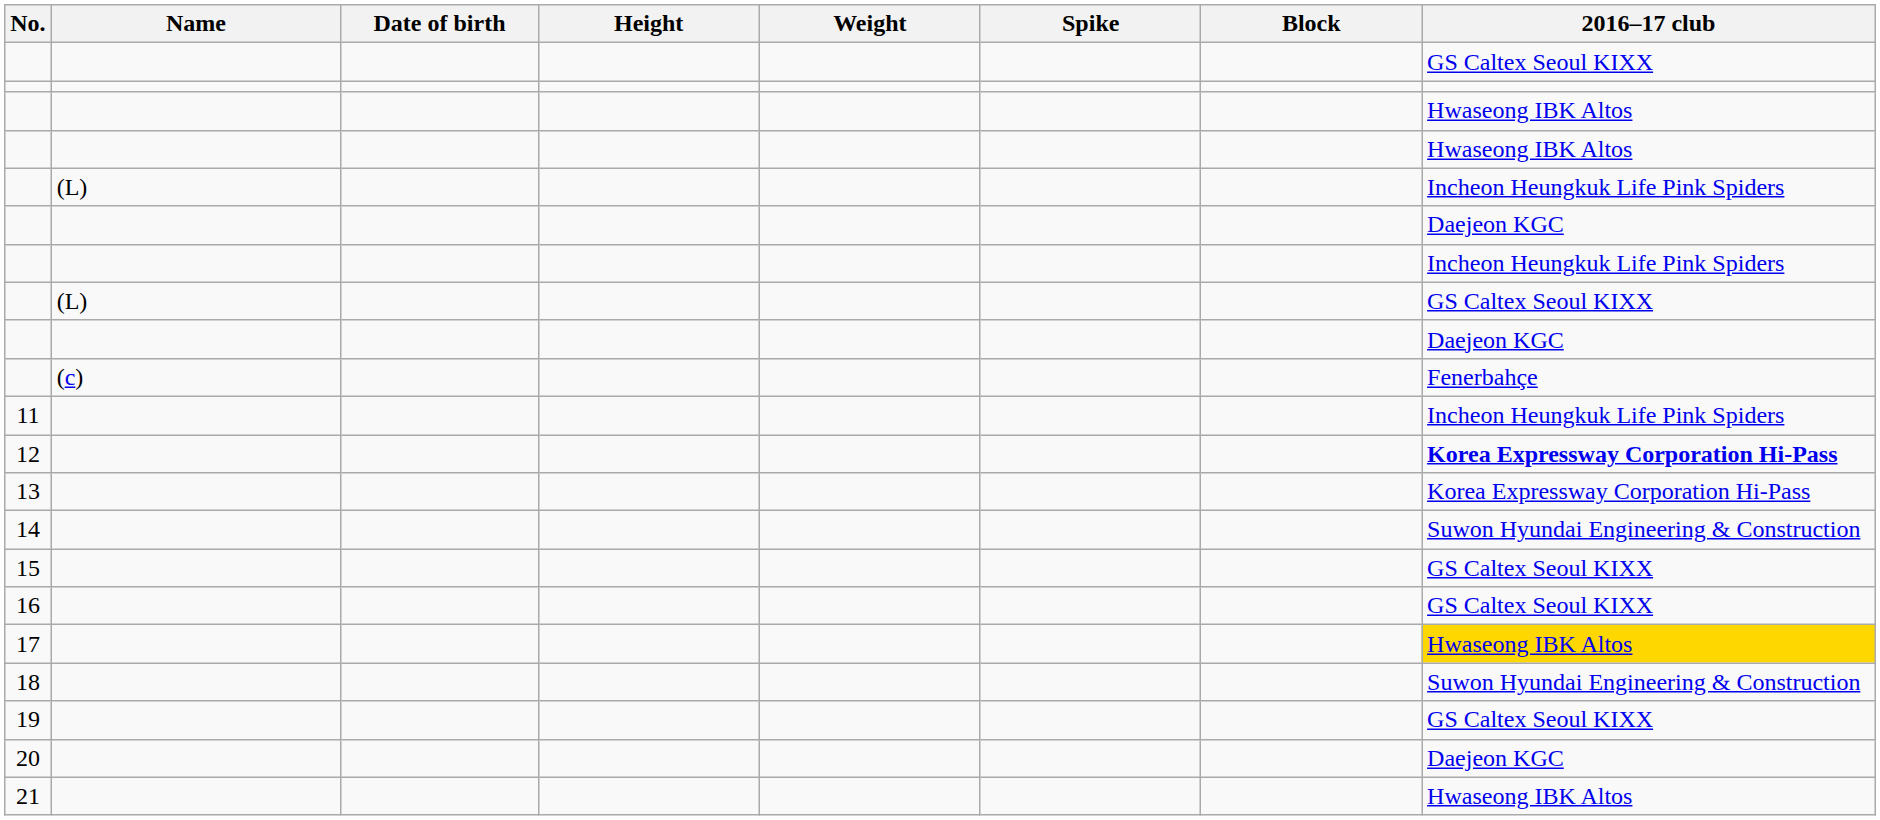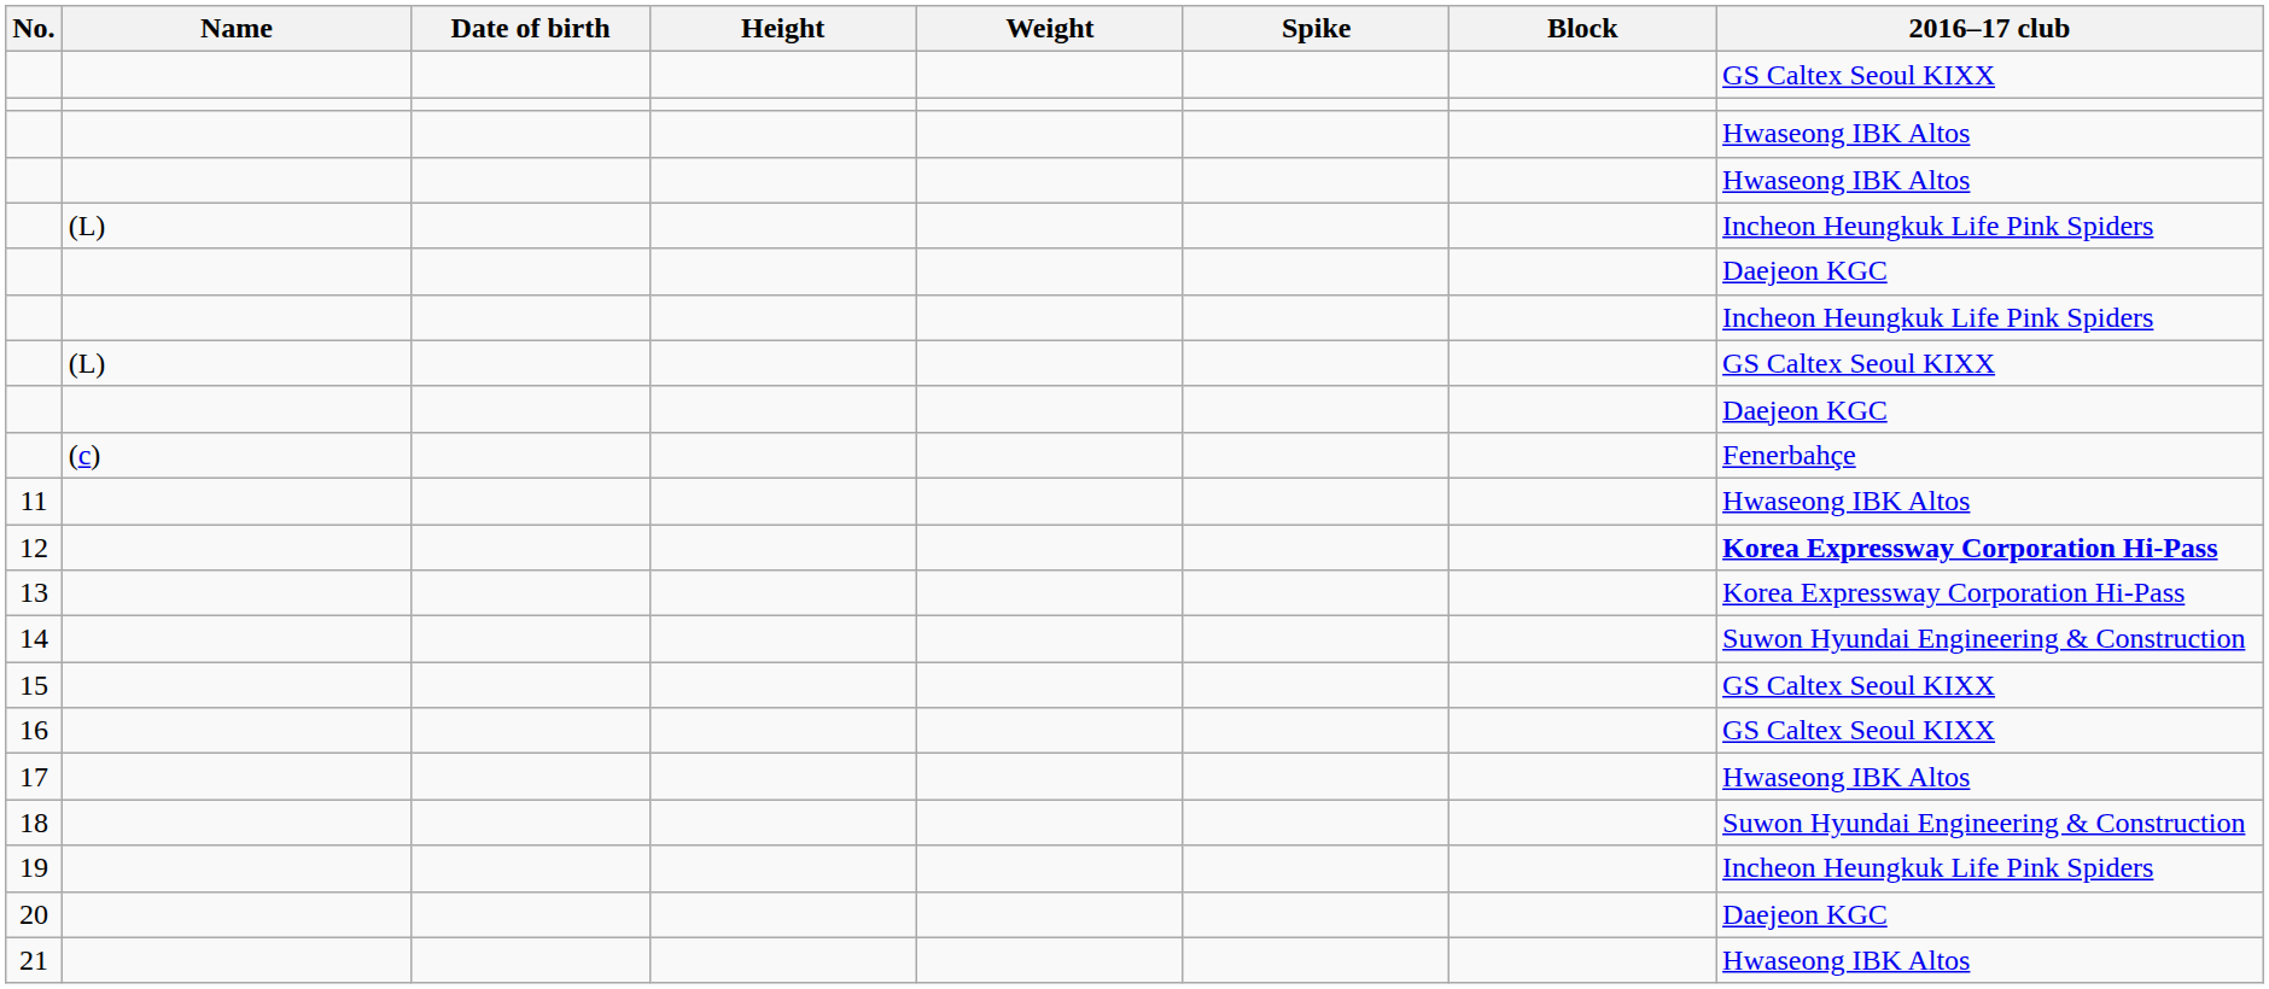 <table class="wikitable sortable" style="font-size:100%; text-align:center;">
 <tr>
 <th>No.</th>
 <th style="width:12em">Name</th>
 <th style="width:8em">Date of birth</th>
 <th style="width:9em">Height</th>
 <th style="width:9em">Weight</th>
 <th style="width:9em">Spike</th>
 <th style="width:9em">Block</th>
 <th style="width:19em">2016–17 club</th>
 </tr>
 <tr>
 <td></td>
 <td align=left></td>
 <td align=right></td>
 <td></td>
 <td></td>
 <td></td>
 <td></td>
 <td align=left> <a href='#'>GS Caltex Seoul KIXX</a></td>
 </tr>
 <tr>
 <td></td>
 <td align=left></td>
 <td align=right></td>
 <td></td>
 <td></td>
 <td></td>
 <td></td>
 <td align=left></td>
 </tr>
 <tr>
 <td></td>
 <td align=left></td>
 <td align=right></td>
 <td></td>
 <td></td>
 <td></td>
 <td></td>
 <td align=left> <a href='#'>Hwaseong IBK Altos</a></td>
 </tr>
 <tr>
 <td></td>
 <td align=left></td>
 <td align=right></td>
 <td></td>
 <td></td>
 <td></td>
 <td></td>
 <td align=left> <a href='#'>Hwaseong IBK Altos</a></td>
 </tr>
 <tr>
 <td></td>
 <td align=left> (L)</td>
 <td align=right></td>
 <td></td>
 <td></td>
 <td></td>
 <td></td>
 <td align=left> <a href='#'>Incheon Heungkuk Life Pink Spiders</a></td>
 </tr>
 <tr>
 <td></td>
 <td align=left></td>
 <td align=right></td>
 <td></td>
 <td></td>
 <td></td>
 <td></td>
 <td align=left> <a href='#'>Daejeon KGC</a></td>
 </tr>
 <tr>
 <td></td>
 <td align=left></td>
 <td align=right></td>
 <td></td>
 <td></td>
 <td></td>
 <td></td>
 <td align=left> <a href='#'>Incheon Heungkuk Life Pink Spiders</a></td>
 </tr>
 <tr>
 <td></td>
 <td align=left> (L)</td>
 <td align=right></td>
 <td></td>
 <td></td>
 <td></td>
 <td></td>
 <td align=left> <a href='#'>GS Caltex Seoul KIXX</a></td>
 </tr>
 <tr>
 <td></td>
 <td align=left></td>
 <td align=right></td>
 <td></td>
 <td></td>
 <td></td>
 <td></td>
 <td align=left> <a href='#'>Daejeon KGC</a></td>
 </tr>
 <tr>
 <td></td>
 <td align=left> (<a href='#'>c</a>)</td>
 <td align=right></td>
 <td></td>
 <td></td>
 <td></td>
 <td></td>
 <td align=left> <a href='#'>Fenerbahçe</a></td>
 </tr>
 <tr>
 <td>11</td>
 <td align=left></td>
 <td align=right></td>
 <td></td>
 <td></td>
 <td></td>
 <td></td>
-<td align=left> <a href='#'>Incheon Heungkuk Life Pink Spiders</a></td>
+<td align=left> <a href='#'>Hwaseong IBK Altos</a></td>
 </tr>
 <tr>
 <td>12</td>
 <td align=left></td>
 <td align=right></td>
 <td></td>
 <td></td>
 <td></td>
 <td></td>
 <td align=left><strong> <a href='#'>Korea Expressway Corporation Hi-Pass</a></strong></td>
 </tr>
 <tr>
 <td>13</td>
 <td align=left></td>
 <td align=right></td>
 <td></td>
 <td></td>
 <td></td>
 <td></td>
 <td align=left> <a href='#'>Korea Expressway Corporation Hi-Pass</a></td>
 </tr>
 <tr>
 <td>14</td>
 <td align=left></td>
 <td align=right></td>
 <td></td>
 <td></td>
 <td></td>
 <td></td>
 <td align=left> <a href='#'>Suwon Hyundai Engineering & Construction</a></td>
 </tr>
 <tr>
 <td>15</td>
 <td align=left></td>
 <td align=right></td>
 <td></td>
 <td></td>
 <td></td>
 <td></td>
 <td align=left> <a href='#'>GS Caltex Seoul KIXX</a></td>
 </tr>
 <tr>
 <td>16</td>
 <td align=left></td>
 <td align=right></td>
 <td></td>
 <td></td>
 <td></td>
 <td></td>
 <td align=left> <a href='#'>GS Caltex Seoul KIXX</a></td>
 </tr>
 <tr>
 <td>17</td>
 <td align=left></td>
 <td align=right></td>
 <td></td>
 <td></td>
 <td></td>
 <td></td>
-<td align=left style="background: gold;"> <a href='#'>Hwaseong IBK Altos</a></td>
+<td align=left> <a href='#'>Hwaseong IBK Altos</a></td>
 </tr>
 <tr>
 <td>18</td>
 <td align=left></td>
 <td align=right></td>
 <td></td>
 <td></td>
 <td></td>
 <td></td>
 <td align=left> <a href='#'>Suwon Hyundai Engineering & Construction</a></td>
 </tr>
 <tr>
 <td>19</td>
 <td align=left></td>
 <td align=right></td>
 <td></td>
 <td></td>
 <td></td>
 <td></td>
-<td align=left> <a href='#'>GS Caltex Seoul KIXX</a></td>
+<td align=left> <a href='#'>Incheon Heungkuk Life Pink Spiders</a></td>
 </tr>
 <tr>
 <td>20</td>
 <td align=left></td>
 <td align=right></td>
 <td></td>
 <td></td>
 <td></td>
 <td></td>
 <td align=left> <a href='#'>Daejeon KGC</a></td>
 </tr>
 <tr>
 <td>21</td>
 <td align=left></td>
 <td align=right></td>
 <td></td>
 <td></td>
 <td></td>
 <td></td>
 <td align=left> <a href='#'>Hwaseong IBK Altos</a></td>
 </tr>
 </table>
